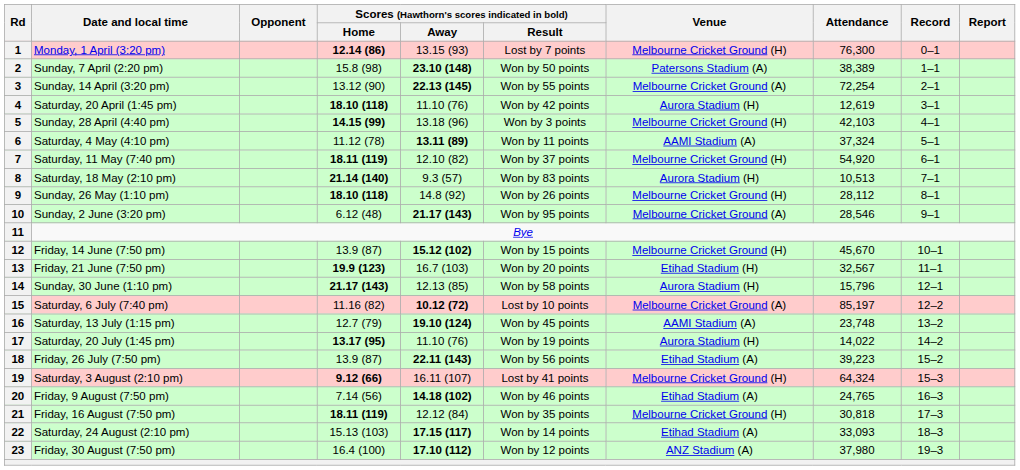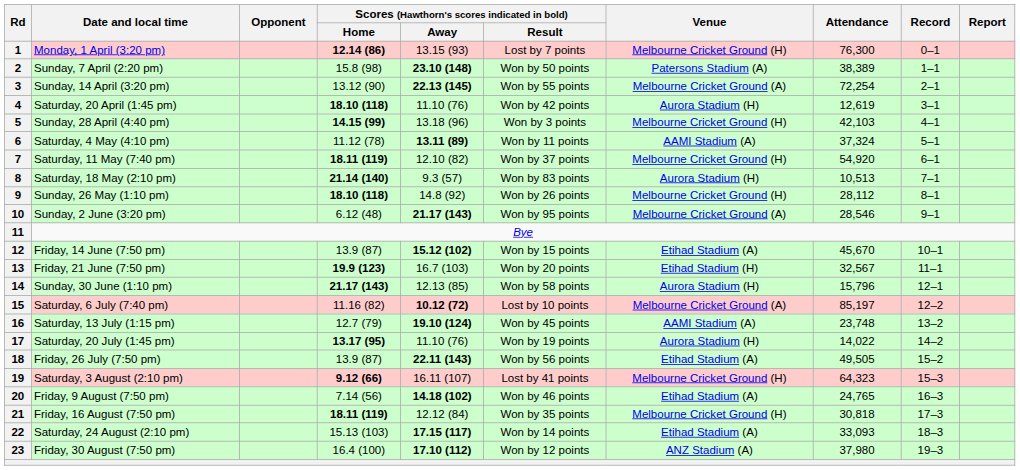 <table class="wikitable" style="font-size:90%; text-align:center; width: 100%; margin-left: auto; margin-right: auto">
 <tr>
 <th rowspan=2><strong>Rd</strong></th>
 <th rowspan=2><strong>Date and local time</strong></th>
 <th rowspan=2><strong>Opponent</strong></th>
 <th colspan=3><strong>Scores</strong> <small>(Hawthorn's scores indicated in <strong>bold</strong>)</small></th>
 <th rowspan=2><strong>Venue</strong></th>
 <th rowspan=2><strong>Attendance</strong></th>
 <th rowspan=2><strong>Record</strong></th>
 <th rowspan=2><strong>Report</strong></th>
 </tr>
 <tr>
 <th>Home</th>
 <th>Away</th>
 <th>Result</th>
 </tr>
 <tr style="background:#fcc;">
 <th>1</th>
 <td align=left><a href='#'>Monday, 1 April (3:20 pm)</a></td>
 <td align=left></td>
 <td><strong>12.14 (86)</strong></td>
 <td>13.15 (93)</td>
 <td>Lost by 7 points</td>
 <td><a href='#'>Melbourne Cricket Ground</a> (H)</td>
 <td>76,300</td>
 <td>0–1</td>
 <td></td>
 </tr>
 <tr style="background:#cfc">
 <th>2</th>
 <td align=left>Sunday, 7 April (2:20 pm)</td>
 <td align=left></td>
 <td>15.8 (98)</td>
 <td><strong>23.10 (148)</strong></td>
 <td>Won by 50 points</td>
 <td><a href='#'>Patersons Stadium</a> (A)</td>
 <td>38,389</td>
 <td>1–1</td>
 <td></td>
 </tr>
 <tr style="background:#cfc">
 <th>3</th>
 <td align=left>Sunday, 14 April (3:20 pm)</td>
 <td align=left></td>
 <td>13.12 (90)</td>
 <td><strong>22.13 (145)</strong></td>
 <td>Won by 55 points</td>
 <td><a href='#'>Melbourne Cricket Ground</a> (A)</td>
 <td>72,254</td>
 <td>2–1</td>
 <td></td>
 </tr>
 <tr style="background:#cfc">
 <th>4</th>
 <td align=left>Saturday, 20 April (1:45 pm)</td>
 <td align=left></td>
 <td><strong>18.10 (118)</strong></td>
 <td>11.10 (76)</td>
 <td>Won by 42 points</td>
 <td><a href='#'>Aurora Stadium</a> (H)</td>
 <td>12,619</td>
 <td>3–1</td>
 <td></td>
 </tr>
 <tr style="background:#cfc">
 <th>5</th>
 <td align=left>Sunday, 28 April (4:40 pm)</td>
 <td align=left></td>
 <td><strong>14.15 (99)</strong></td>
 <td>13.18 (96)</td>
 <td>Won by 3 points</td>
 <td><a href='#'>Melbourne Cricket Ground</a> (H)</td>
 <td>42,103</td>
 <td>4–1</td>
 <td></td>
 </tr>
 <tr style="background:#cfc">
 <th>6</th>
 <td align=left>Saturday, 4 May (4:10 pm)</td>
 <td align=left></td>
 <td>11.12 (78)</td>
 <td><strong>13.11 (89)</strong></td>
 <td>Won by 11 points</td>
 <td><a href='#'>AAMI Stadium</a> (A)</td>
 <td>37,324</td>
 <td>5–1</td>
 <td></td>
 </tr>
 <tr style="background:#cfc">
 <th>7</th>
 <td align=left>Saturday, 11 May (7:40 pm)</td>
 <td align=left></td>
 <td><strong>18.11 (119)</strong></td>
 <td>12.10 (82)</td>
 <td>Won by 37 points</td>
 <td><a href='#'>Melbourne Cricket Ground</a> (H)</td>
 <td>54,920</td>
 <td>6–1</td>
 <td></td>
 </tr>
 <tr style="background:#cfc">
 <th>8</th>
 <td align=left>Saturday, 18 May (2:10 pm)</td>
 <td align=left></td>
 <td><strong>21.14 (140)</strong></td>
 <td>9.3 (57)</td>
 <td>Won by 83 points</td>
 <td><a href='#'>Aurora Stadium</a> (H)</td>
 <td>10,513</td>
 <td>7–1</td>
 <td></td>
 </tr>
 <tr style="background:#cfc">
 <th>9</th>
 <td align=left>Sunday, 26 May (1:10 pm)</td>
 <td align=left></td>
 <td><strong>18.10 (118)</strong></td>
 <td>14.8 (92)</td>
 <td>Won by 26 points</td>
 <td><a href='#'>Melbourne Cricket Ground</a> (H)</td>
 <td>28,112</td>
 <td>8–1</td>
 <td></td>
 </tr>
 <tr style="background:#cfc">
 <th>10</th>
 <td align=left>Sunday, 2 June (3:20 pm)</td>
 <td align=left></td>
 <td>6.12 (48)</td>
 <td><strong>21.17 (143)</strong></td>
 <td>Won by 95 points</td>
 <td><a href='#'>Melbourne Cricket Ground</a> (A)</td>
 <td>28,546</td>
 <td>9–1</td>
 <td></td>
 </tr>
 <tr>
 <th>11</th>
 <td colspan="9"><a href='#'><em>Bye</em></a></td>
 </tr>
 <tr style="background:#cfc">
 <th>12</th>
 <td align=left>Friday, 14 June (7:50 pm)</td>
 <td align=left></td>
 <td>13.9 (87)</td>
 <td><strong>15.12 (102)</strong></td>
 <td>Won by 15 points</td>
-<td><a href='#'>Melbourne Cricket Ground</a> (H)</td>
+<td><a href='#'>Etihad Stadium</a> (A)</td>
 <td>45,670</td>
 <td>10–1</td>
 <td></td>
 </tr>
 <tr style="background:#cfc">
 <th>13</th>
 <td align=left>Friday, 21 June (7:50 pm)</td>
 <td align=left></td>
 <td><strong>19.9 (123)</strong></td>
 <td>16.7 (103)</td>
 <td>Won by 20 points</td>
 <td><a href='#'>Etihad Stadium</a> (H)</td>
 <td>32,567</td>
 <td>11–1</td>
 <td></td>
 </tr>
 <tr style="background:#cfc">
 <th>14</th>
 <td align=left>Sunday, 30 June (1:10 pm)</td>
 <td align=left></td>
 <td><strong>21.17 (143)</strong></td>
 <td>12.13 (85)</td>
 <td>Won by 58 points</td>
 <td><a href='#'>Aurora Stadium</a> (H)</td>
 <td>15,796</td>
 <td>12–1</td>
 <td></td>
 </tr>
 <tr style="background:#fcc;">
 <th>15</th>
 <td align=left>Saturday, 6 July (7:40 pm)</td>
 <td align=left></td>
 <td>11.16 (82)</td>
 <td><strong>10.12 (72)</strong></td>
 <td>Lost by 10 points</td>
 <td><a href='#'>Melbourne Cricket Ground</a> (A)</td>
 <td>85,197</td>
 <td>12–2</td>
 <td></td>
 </tr>
 <tr style="background:#cfc">
 <th>16</th>
 <td align=left>Saturday, 13 July (1:15 pm)</td>
 <td align=left></td>
 <td>12.7 (79)</td>
 <td><strong>19.10 (124)</strong></td>
 <td>Won by 45 points</td>
 <td><a href='#'>AAMI Stadium</a> (A)</td>
 <td>23,748</td>
 <td>13–2</td>
 <td></td>
 </tr>
 <tr style="background:#cfc">
 <th>17</th>
 <td align=left>Saturday, 20 July (1:45 pm)</td>
 <td align=left></td>
 <td><strong>13.17 (95)</strong></td>
 <td>11.10 (76)</td>
 <td>Won by 19 points</td>
 <td><a href='#'>Aurora Stadium</a> (H)</td>
 <td>14,022</td>
 <td>14–2</td>
 <td></td>
 </tr>
 <tr style="background:#cfc">
 <th>18</th>
 <td align=left>Friday, 26 July (7:50 pm)</td>
 <td align=left></td>
 <td>13.9 (87)</td>
 <td><strong>22.11 (143)</strong></td>
 <td>Won by 56 points</td>
 <td><a href='#'>Etihad Stadium</a> (A)</td>
-<td>39,223</td>
+<td>49,505</td>
 <td>15–2</td>
 <td></td>
 </tr>
 <tr style="background:#fcc;">
 <th>19</th>
 <td align=left>Saturday, 3 August (2:10 pm)</td>
 <td align=left></td>
 <td><strong>9.12 (66)</strong></td>
 <td>16.11 (107)</td>
 <td>Lost by 41 points</td>
 <td><a href='#'>Melbourne Cricket Ground</a> (H)</td>
-<td>64,324</td>
+<td>64,323</td>
 <td>15–3</td>
 <td></td>
 </tr>
 <tr style="background:#cfc">
 <th>20</th>
 <td align=left>Friday, 9 August (7:50 pm)</td>
 <td align=left></td>
 <td>7.14 (56)</td>
 <td><strong>14.18 (102)</strong></td>
 <td>Won by 46 points</td>
 <td><a href='#'>Etihad Stadium</a> (A)</td>
 <td>24,765</td>
 <td>16–3</td>
 <td></td>
 </tr>
 <tr style="background:#cfc">
 <th>21</th>
 <td align=left>Friday, 16 August (7:50 pm)</td>
 <td align=left></td>
 <td><strong>18.11 (119)</strong></td>
 <td>12.12 (84)</td>
 <td>Won by 35 points</td>
 <td><a href='#'>Melbourne Cricket Ground</a> (H)</td>
 <td>30,818</td>
 <td>17–3</td>
 <td></td>
 </tr>
 <tr style="background:#cfc">
 <th>22</th>
 <td align=left>Saturday, 24 August (2:10 pm)</td>
 <td align=left></td>
 <td>15.13 (103)</td>
 <td><strong>17.15 (117)</strong></td>
 <td>Won by 14 points</td>
 <td><a href='#'>Etihad Stadium</a> (A)</td>
 <td>33,093</td>
 <td>18–3</td>
 <td></td>
 </tr>
 <tr style="background:#cfc">
 <th>23</th>
 <td align=left>Friday, 30 August (7:50 pm)</td>
 <td align=left></td>
 <td>16.4 (100)</td>
 <td><strong>17.10 (112)</strong></td>
 <td>Won by 12 points</td>
 <td><a href='#'>ANZ Stadium</a> (A)</td>
 <td>37,980</td>
 <td>19–3</td>
 <td></td>
 </tr>
 <tr>
 <th colspan="10"></th>
 </tr>
 </table>
